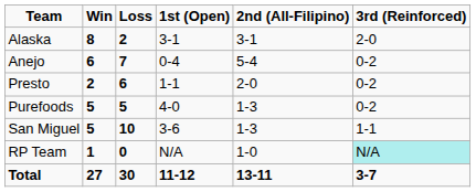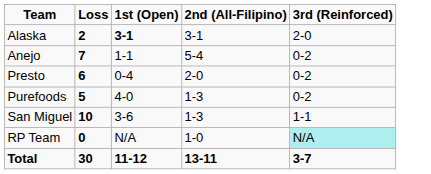 <table class=wikitable sortable>
 <tr align=center>
 <td><strong>Team</strong></td>
-<td><strong>Win</strong></td>
 <td><strong>Loss</strong></td>
 <td><strong>1st (Open)</strong></td>
 <td><strong>2nd (All-Filipino)</strong></td>
 <td><strong>3rd (Reinforced)</strong></td>
 </tr>
 <tr>
 <td>Alaska</td>
-<td><strong>8</strong></td>
 <td><strong>2</strong></td>
-<td>3-1</td>
+<td><strong>3-1</strong></td>
 <td>3-1</td>
 <td>2-0</td>
 </tr>
 <tr>
 <td>Anejo</td>
-<td><strong>6</strong></td>
 <td><strong>7</strong></td>
-<td>0-4</td>
+<td>1-1</td>
 <td>5-4</td>
 <td>0-2</td>
 </tr>
 <tr>
 <td>Presto</td>
-<td><strong>2</strong></td>
 <td><strong>6</strong></td>
-<td>1-1</td>
+<td>0-4</td>
 <td>2-0</td>
 <td>0-2</td>
 </tr>
 <tr>
 <td>Purefoods</td>
-<td><strong>5</strong></td>
 <td><strong>5</strong></td>
 <td>4-0</td>
 <td>1-3</td>
 <td>0-2</td>
 </tr>
 <tr>
 <td>San Miguel</td>
-<td><strong>5</strong></td>
 <td><strong>10</strong></td>
 <td>3-6</td>
 <td>1-3</td>
 <td>1-1</td>
 </tr>
 <tr>
 <td>RP Team</td>
-<td><strong>1</strong></td>
 <td><strong>0</strong></td>
 <td>N/A</td>
 <td>1-0</td>
 <td style="background: paleturquoise;">N/A</td>
 </tr>
 <tr>
 <td><strong>Total</strong></td>
-<td><strong>27</strong></td>
 <td><strong>30</strong></td>
 <td><strong>11-12</strong></td>
 <td><strong>13-11</strong></td>
 <td><strong>3-7</strong></td>
 </tr>
 </table>
